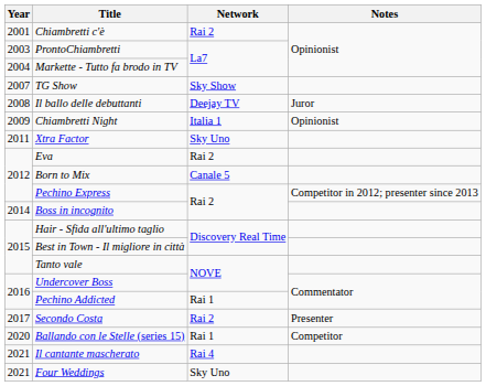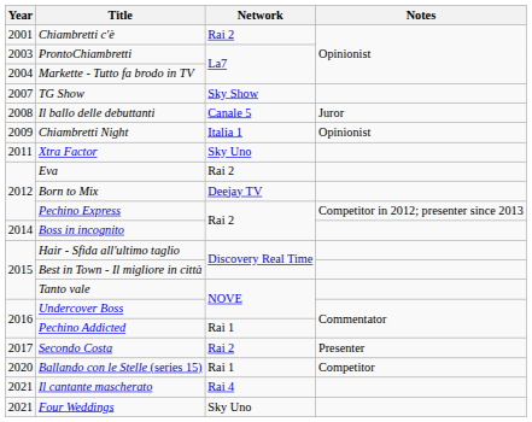 <table class="wikitable">
 <tr>
 <th>Year</th>
 <th>Title</th>
 <th>Network</th>
 <th>Notes</th>
 </tr>
 <tr>
 <td>2001</td>
 <td><em>Chiambretti c'è</em></td>
 <td><a href='#'>Rai 2</a></td>
 <td rowspan="3">Opinionist</td>
 </tr>
 <tr>
 <td>2003</td>
 <td><em>ProntoChiambretti</em></td>
 <td rowspan="2"><a href='#'>La7</a></td>
 </tr>
 <tr>
 <td>2004</td>
 <td><em>Markette - Tutto fa brodo in TV</em></td>
 </tr>
 <tr>
 <td>2007</td>
 <td><em>TG Show</em></td>
 <td><a href='#'>Sky Show</a></td>
 <td></td>
 </tr>
 <tr>
 <td>2008</td>
 <td><em>Il ballo delle debuttanti</em></td>
-<td><a href='#'>Deejay TV</a></td>
+<td><a href='#'>Canale 5</a></td>
 <td>Juror</td>
 </tr>
 <tr>
 <td>2009</td>
 <td><em>Chiambretti Night</em></td>
 <td><a href='#'>Italia 1</a></td>
 <td>Opinionist</td>
 </tr>
 <tr>
 <td>2011</td>
 <td><em><a href='#'>Xtra Factor</a></em></td>
 <td><a href='#'>Sky Uno</a></td>
 <td></td>
 </tr>
 <tr>
 <td rowspan="3">2012</td>
 <td><em>Eva</em></td>
 <td>Rai 2</td>
 <td></td>
 </tr>
 <tr>
 <td><em>Born to Mix</em></td>
-<td><a href='#'>Canale 5</a></td>
+<td><a href='#'>Deejay TV</a></td>
 <td></td>
 </tr>
 <tr>
 <td><em><a href='#'>Pechino Express</a></em></td>
 <td rowspan="2">Rai 2</td>
 <td>Competitor in 2012; presenter since 2013</td>
 </tr>
 <tr>
 <td>2014</td>
 <td><em><a href='#'>Boss in incognito</a></em></td>
 <td></td>
 </tr>
 <tr>
 <td rowspan="3">2015</td>
 <td><em>Hair - Sfida all'ultimo taglio</em></td>
 <td rowspan="2"><a href='#'>Discovery Real Time</a></td>
 <td></td>
 </tr>
 <tr>
 <td><em>Best in Town - Il migliore in città</em></td>
 <td></td>
 </tr>
 <tr>
 <td><em>Tanto vale</em></td>
 <td rowspan="2"><a href='#'>NOVE</a></td>
 <td></td>
 </tr>
 <tr>
 <td rowspan="2">2016</td>
 <td><em><a href='#'>Undercover Boss</a></em></td>
 <td rowspan="2">Commentator</td>
 </tr>
 <tr>
 <td><em><a href='#'>Pechino Addicted</a></em></td>
 <td>Rai 1</td>
 </tr>
 <tr>
 <td>2017</td>
 <td><em><a href='#'>Secondo Costa</a></em></td>
 <td><a href='#'>Rai 2</a></td>
 <td>Presenter</td>
 </tr>
 <tr>
 <td>2020</td>
 <td><a href='#'><em>Ballando con le Stelle</em> (series 15)</a></td>
 <td>Rai 1</td>
 <td>Competitor</td>
 </tr>
 <tr>
 <td>2021</td>
 <td><em><a href='#'>Il cantante mascherato</a></em></td>
 <td><a href='#'>Rai 4</a></td>
 <td></td>
 </tr>
 <tr>
 <td>2021</td>
 <td><em><a href='#'>Four Weddings</a></em></td>
 <td>Sky Uno</td>
 <td></td>
 </tr>
 </table>
